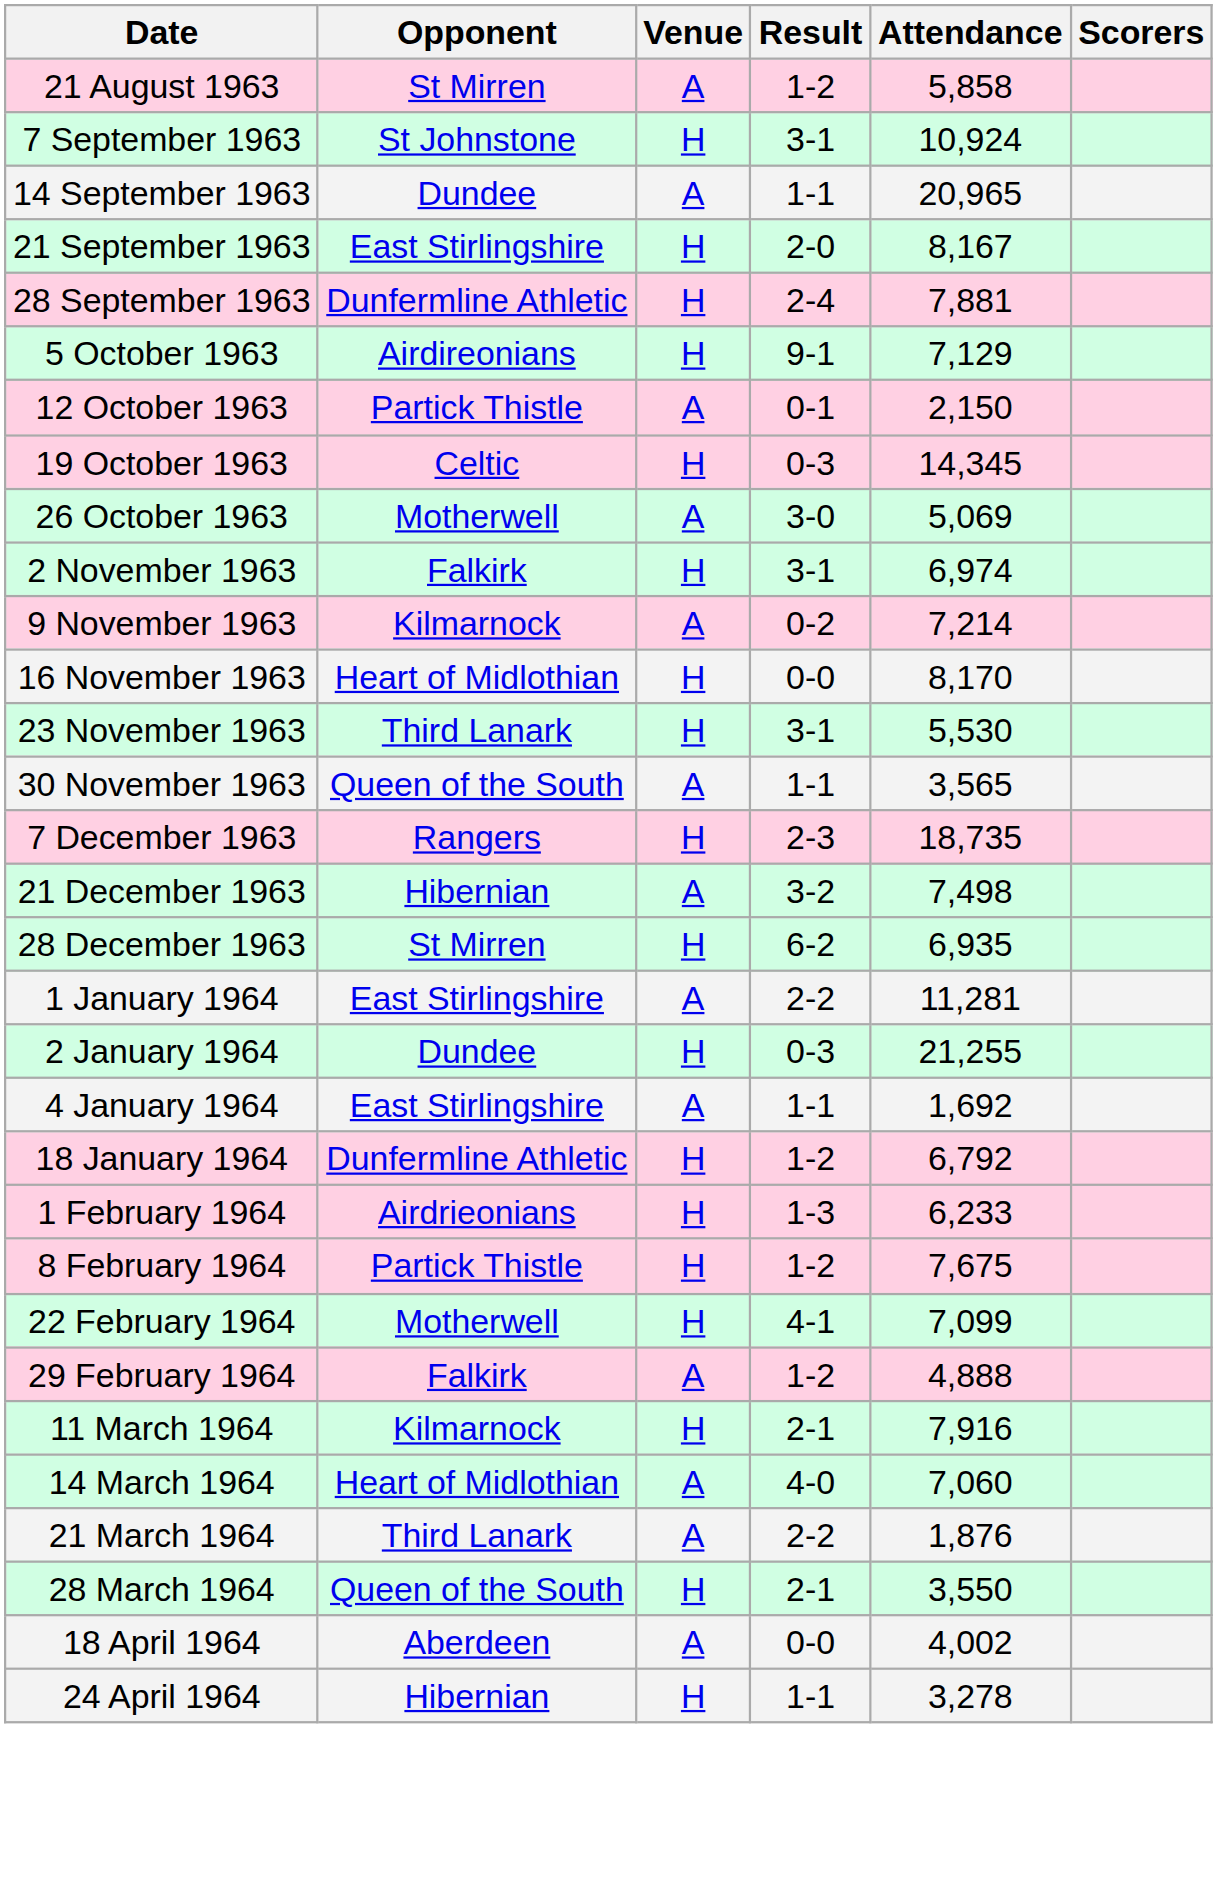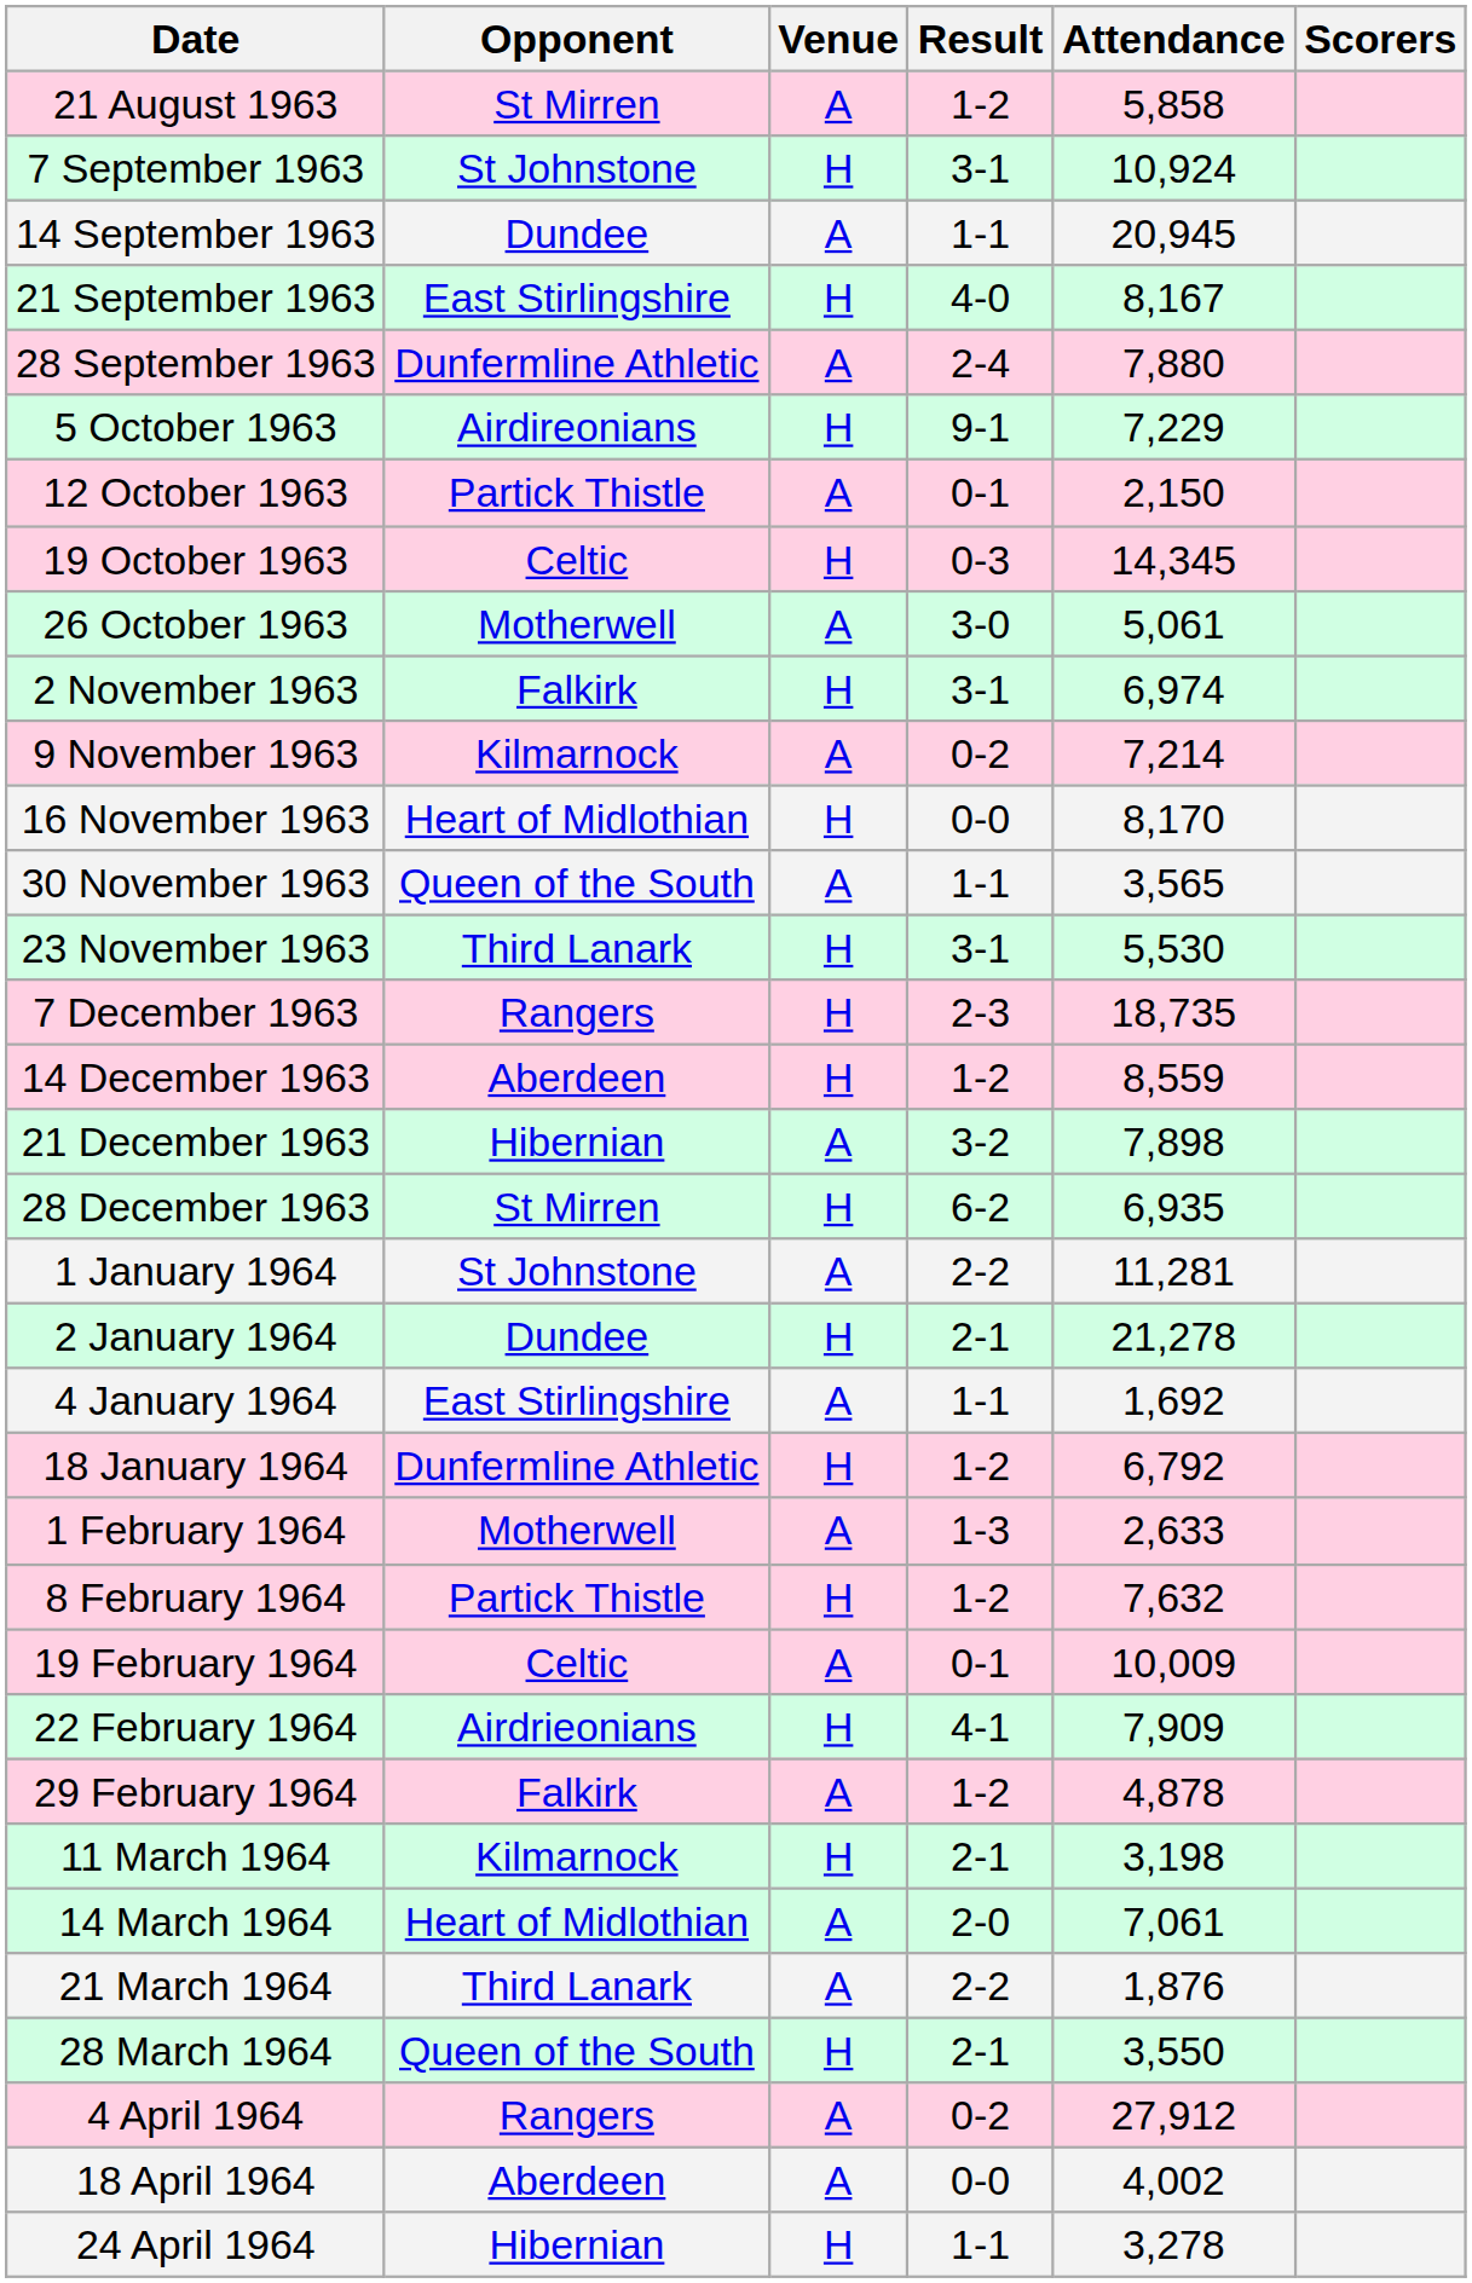 <table class="wikitable sortable" style="font-size:95%; text-align:center">
 <tr>
 <th>Date</th>
 <th>Opponent</th>
 <th>Venue</th>
 <th>Result</th>
 <th>Attendance</th>
 <th>Scorers</th>
 </tr>
 <tr bgcolor = "#ffd0e3">
 <td>21 August 1963</td>
 <td><a href='#'>St Mirren</a></td>
 <td><a href='#'>A</a></td>
 <td>1-2</td>
 <td>5,858</td>
 <td></td>
 </tr>
 <tr bgcolor = "#d0ffe3">
 <td>7 September 1963</td>
 <td><a href='#'>St Johnstone</a></td>
 <td><a href='#'>H</a></td>
 <td>3-1</td>
 <td>10,924</td>
 <td></td>
 </tr>
 <tr bgcolor = "#f3f3f3">
 <td>14 September 1963</td>
 <td><a href='#'>Dundee</a></td>
 <td><a href='#'>A</a></td>
 <td>1-1</td>
-<td>20,965</td>
+<td>20,945</td>
 <td></td>
 </tr>
 <tr bgcolor = "#d0ffe3">
 <td>21 September 1963</td>
 <td><a href='#'>East Stirlingshire</a></td>
 <td><a href='#'>H</a></td>
-<td>2-0</td>
+<td>4-0</td>
 <td>8,167</td>
 <td></td>
 </tr>
 <tr bgcolor = "#ffd0e3">
 <td>28 September 1963</td>
 <td><a href='#'>Dunfermline Athletic</a></td>
-<td><a href='#'>H</a></td>
+<td><a href='#'>A</a></td>
 <td>2-4</td>
-<td>7,881</td>
+<td>7,880</td>
 <td></td>
 </tr>
 <tr bgcolor = "#d0ffe3">
 <td>5 October 1963</td>
 <td><a href='#'>Airdireonians</a></td>
 <td><a href='#'>H</a></td>
 <td>9-1</td>
-<td>7,129</td>
+<td>7,229</td>
 <td></td>
 </tr>
 <tr bgcolor = "#ffd0e3">
 <td>12 October 1963</td>
 <td><a href='#'>Partick Thistle</a></td>
 <td><a href='#'>A</a></td>
 <td>0-1</td>
 <td>2,150</td>
 <td></td>
 </tr>
 <tr bgcolor = "#ffd0e3">
 <td>19 October 1963</td>
 <td><a href='#'>Celtic</a></td>
 <td><a href='#'>H</a></td>
 <td>0-3</td>
 <td>14,345</td>
 <td></td>
 </tr>
 <tr bgcolor = "#d0ffe3">
 <td>26 October 1963</td>
 <td><a href='#'>Motherwell</a></td>
 <td><a href='#'>A</a></td>
 <td>3-0</td>
-<td>5,069</td>
+<td>5,061</td>
 <td></td>
 </tr>
 <tr bgcolor = "#d0ffe3">
 <td>2 November 1963</td>
 <td><a href='#'>Falkirk</a></td>
 <td><a href='#'>H</a></td>
 <td>3-1</td>
 <td>6,974</td>
 <td></td>
 </tr>
 <tr bgcolor = "#ffd0e3">
 <td>9 November 1963</td>
 <td><a href='#'>Kilmarnock</a></td>
 <td><a href='#'>A</a></td>
 <td>0-2</td>
 <td>7,214</td>
 <td></td>
 </tr>
 <tr bgcolor = "#f3f3f3">
 <td>16 November 1963</td>
 <td><a href='#'>Heart of Midlothian</a></td>
 <td><a href='#'>H</a></td>
 <td>0-0</td>
 <td>8,170</td>
 <td></td>
 </tr>
+<tr bgcolor = "#f3f3f3">
+<td>30 November 1963</td>
+<td><a href='#'>Queen of the South</a></td>
+<td><a href='#'>A</a></td>
+<td>1-1</td>
+<td>3,565</td>
+<td></td>
+</tr>
 <tr bgcolor = "#d0ffe3">
 <td>23 November 1963</td>
 <td><a href='#'>Third Lanark</a></td>
 <td><a href='#'>H</a></td>
 <td>3-1</td>
 <td>5,530</td>
-<td></td>
-</tr>
-<tr bgcolor = "#f3f3f3">
-<td>30 November 1963</td>
-<td><a href='#'>Queen of the South</a></td>
-<td><a href='#'>A</a></td>
-<td>1-1</td>
-<td>3,565</td>
 <td></td>
 </tr>
 <tr bgcolor = "#ffd0e3">
 <td>7 December 1963</td>
 <td><a href='#'>Rangers</a></td>
 <td><a href='#'>H</a></td>
 <td>2-3</td>
 <td>18,735</td>
 <td></td>
 </tr>
+<tr bgcolor = "#ffd0e3">
+<td>14 December 1963</td>
+<td><a href='#'>Aberdeen</a></td>
+<td><a href='#'>H</a></td>
+<td>1-2</td>
+<td>8,559</td>
+<td></td>
+</tr>
 <tr bgcolor = "#d0ffe3">
 <td>21 December 1963</td>
 <td><a href='#'>Hibernian</a></td>
 <td><a href='#'>A</a></td>
 <td>3-2</td>
-<td>7,498</td>
+<td>7,898</td>
 <td></td>
 </tr>
 <tr bgcolor = "#d0ffe3">
 <td>28 December 1963</td>
 <td><a href='#'>St Mirren</a></td>
 <td><a href='#'>H</a></td>
 <td>6-2</td>
 <td>6,935</td>
 <td></td>
 </tr>
 <tr bgcolor = "#f3f3f3">
 <td>1 January 1964</td>
-<td><a href='#'>East Stirlingshire</a></td>
+<td><a href='#'>St Johnstone</a></td>
 <td><a href='#'>A</a></td>
 <td>2-2</td>
 <td>11,281</td>
 <td></td>
 </tr>
 <tr bgcolor = "#d0ffe3">
 <td>2 January 1964</td>
 <td><a href='#'>Dundee</a></td>
 <td><a href='#'>H</a></td>
-<td>0-3</td>
-<td>21,255</td>
+<td>2-1</td>
+<td>21,278</td>
 <td></td>
 </tr>
 <tr bgcolor = "#f3f3f3">
 <td>4 January 1964</td>
 <td><a href='#'>East Stirlingshire</a></td>
 <td><a href='#'>A</a></td>
 <td>1-1</td>
 <td>1,692</td>
 <td></td>
 </tr>
 <tr bgcolor = "#ffd0e3">
 <td>18 January 1964</td>
 <td><a href='#'>Dunfermline Athletic</a></td>
 <td><a href='#'>H</a></td>
 <td>1-2</td>
 <td>6,792</td>
 <td></td>
 </tr>
 <tr bgcolor = "#ffd0e3">
 <td>1 February 1964</td>
-<td><a href='#'>Airdrieonians</a></td>
-<td><a href='#'>H</a></td>
+<td><a href='#'>Motherwell</a></td>
+<td><a href='#'>A</a></td>
 <td>1-3</td>
-<td>6,233</td>
+<td>2,633</td>
 <td></td>
 </tr>
 <tr bgcolor = "#ffd0e3">
 <td>8 February 1964</td>
 <td><a href='#'>Partick Thistle</a></td>
 <td><a href='#'>H</a></td>
 <td>1-2</td>
-<td>7,675</td>
+<td>7,632</td>
+<td></td>
+</tr>
+<tr bgcolor = "#ffd0e3">
+<td>19 February 1964</td>
+<td><a href='#'>Celtic</a></td>
+<td><a href='#'>A</a></td>
+<td>0-1</td>
+<td>10,009</td>
 <td></td>
 </tr>
 <tr bgcolor = "#d0ffe3">
 <td>22 February 1964</td>
-<td><a href='#'>Motherwell</a></td>
+<td><a href='#'>Airdrieonians</a></td>
 <td><a href='#'>H</a></td>
 <td>4-1</td>
-<td>7,099</td>
+<td>7,909</td>
 <td></td>
 </tr>
 <tr bgcolor = "#ffd0e3">
 <td>29 February 1964</td>
 <td><a href='#'>Falkirk</a></td>
 <td><a href='#'>A</a></td>
 <td>1-2</td>
-<td>4,888</td>
+<td>4,878</td>
 <td></td>
 </tr>
 <tr bgcolor = "#d0ffe3">
 <td>11 March 1964</td>
 <td><a href='#'>Kilmarnock</a></td>
 <td><a href='#'>H</a></td>
 <td>2-1</td>
-<td>7,916</td>
+<td>3,198</td>
 <td></td>
 </tr>
 <tr bgcolor = "#d0ffe3">
 <td>14 March 1964</td>
 <td><a href='#'>Heart of Midlothian</a></td>
 <td><a href='#'>A</a></td>
-<td>4-0</td>
-<td>7,060</td>
+<td>2-0</td>
+<td>7,061</td>
 <td></td>
 </tr>
 <tr bgcolor = "#f3f3f3">
 <td>21 March 1964</td>
 <td><a href='#'>Third Lanark</a></td>
 <td><a href='#'>A</a></td>
 <td>2-2</td>
 <td>1,876</td>
 <td></td>
 </tr>
 <tr bgcolor = "#d0ffe3">
 <td>28 March 1964</td>
 <td><a href='#'>Queen of the South</a></td>
 <td><a href='#'>H</a></td>
 <td>2-1</td>
 <td>3,550</td>
+<td></td>
+</tr>
+<tr bgcolor = "#ffd0e3">
+<td>4 April 1964</td>
+<td><a href='#'>Rangers</a></td>
+<td><a href='#'>A</a></td>
+<td>0-2</td>
+<td>27,912</td>
 <td></td>
 </tr>
 <tr bgcolor = "#f3f3f3">
 <td>18 April 1964</td>
 <td><a href='#'>Aberdeen</a></td>
 <td><a href='#'>A</a></td>
 <td>0-0</td>
 <td>4,002</td>
 <td></td>
 </tr>
 <tr bgcolor = "#f3f3f3">
 <td>24 April 1964</td>
 <td><a href='#'>Hibernian</a></td>
 <td><a href='#'>H</a></td>
 <td>1-1</td>
 <td>3,278</td>
 <td></td>
 </tr>
 </table>
